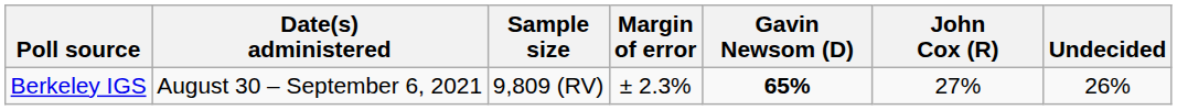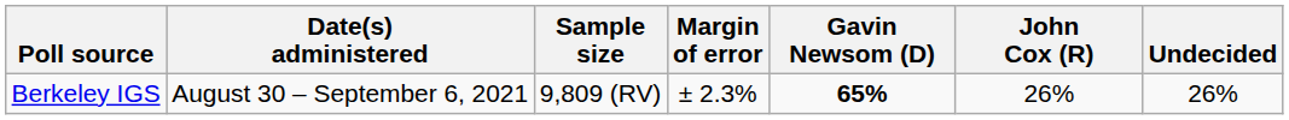 <table class="wikitable" style="font-size:90%;text-align:center;">
 <tr valign=bottom>
 <th>Poll source</th>
 <th>Date(s)<br>administered</th>
 <th>Sample<br>size</th>
 <th>Margin<br>of error</th>
 <th style="width:100px;">Gavin<br>Newsom (D)</th>
 <th style="width:100px;">John<br>Cox (R)</th>
 <th>Undecided</th>
 </tr>
 <tr>
 <td style="text-align:left;"><a href='#'>Berkeley IGS</a></td>
 <td>August 30 – September 6, 2021</td>
 <td>9,809 (RV)</td>
 <td>± 2.3%</td>
 <td><strong>65%</strong></td>
-<td>27%</td>
+<td>26%</td>
 <td>26%</td>
 </tr>
 </table>
